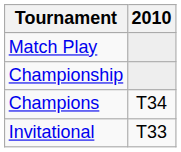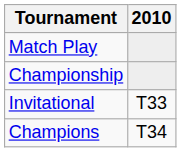 <table class="wikitable" style="text-align:center;">
 <tr>
 <th>Tournament</th>
 <th>2010</th>
 </tr>
 <tr>
 <td align="left"><a href='#'>Match Play</a></td>
 <td style="background:#eeeeee;"></td>
 </tr>
 <tr>
 <td align="left"><a href='#'>Championship</a></td>
 <td style="background:#eeeeee;"></td>
 </tr>
 <tr>
+<td align="left"><a href='#'>Invitational</a></td>
+<td>T33</td>
+</tr>
+<tr>
 <td align="left"><a href='#'>Champions</a></td>
 <td>T34</td>
 </tr>
-<tr>
-<td align="left"><a href='#'>Invitational</a></td>
-<td>T33</td>
-</tr>
 </table>
